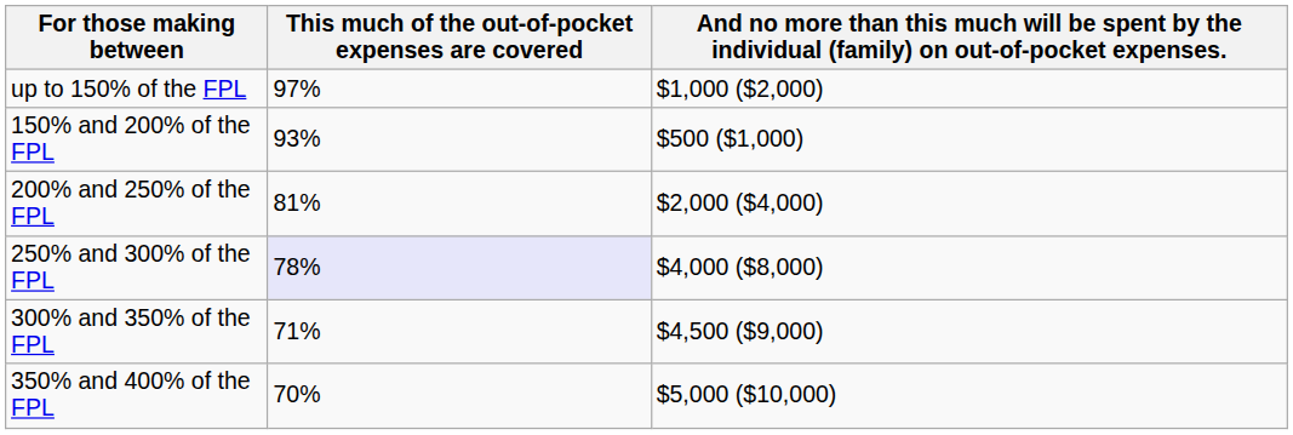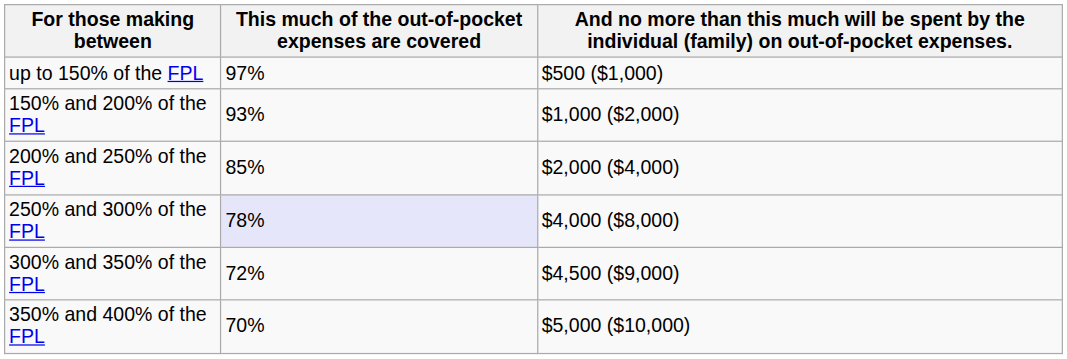 <table class="wikitable">
 <tr>
 <th style="width:170px;">For those making between</th>
 <th>This much of the out-of-pocket expenses are covered</th>
 <th>And no more than this much will be spent by the individual (family) on out-of-pocket expenses.</th>
 </tr>
 <tr>
 <td>up to 150% of the <a href='#'>FPL</a></td>
 <td>97%</td>
-<td>$1,000 ($2,000)</td>
+<td>$500 ($1,000)</td>
 </tr>
 <tr>
 <td>150% and 200% of the <a href='#'>FPL</a></td>
 <td>93%</td>
-<td>$500 ($1,000)</td>
+<td>$1,000 ($2,000)</td>
 </tr>
 <tr>
 <td>200% and 250% of the <a href='#'>FPL</a></td>
-<td>81%</td>
+<td>85%</td>
 <td>$2,000 ($4,000)</td>
 </tr>
 <tr>
 <td>250% and 300% of the <a href='#'>FPL</a></td>
 <td style="background: lavender;">78%</td>
 <td>$4,000 ($8,000)</td>
 </tr>
 <tr>
 <td>300% and 350% of the <a href='#'>FPL</a></td>
-<td>71%</td>
+<td>72%</td>
 <td>$4,500 ($9,000)</td>
 </tr>
 <tr>
 <td>350% and 400% of the <a href='#'>FPL</a></td>
 <td>70%</td>
 <td>$5,000 ($10,000)</td>
 </tr>
 </table>
